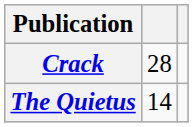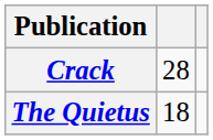 <table class="wikitable sortable plainrowheaders">
 <tr>
 <th scope="col">Publication</th>
 <th scope="col"></th>
 <th scope="col"></th>
 </tr>
 <tr>
 <th scope="row"><em><a href='#'>Crack</a></em></th>
 <td>28</td>
 <td></td>
 </tr>
 <tr>
 <th scope="row"><em><a href='#'>The Quietus</a></em></th>
-<td>14</td>
+<td>18</td>
 <td></td>
 </tr>
 </table>
